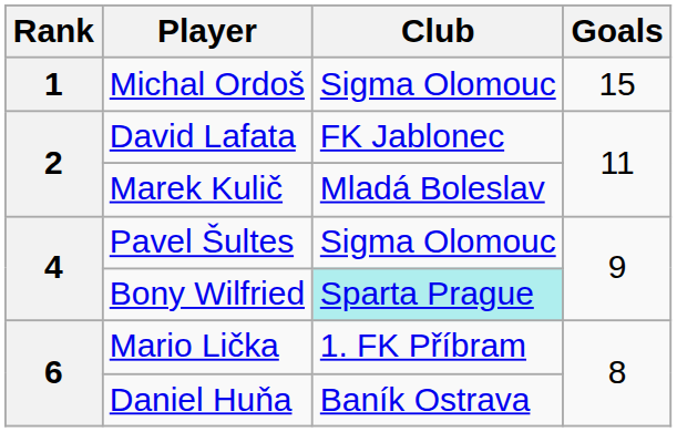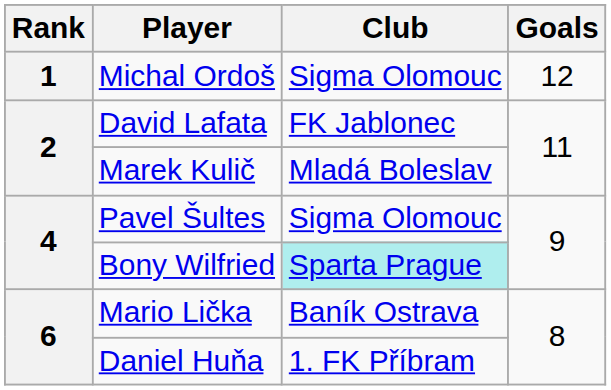 <table class="wikitable" style="text-align:center">
 <tr>
 <th>Rank</th>
 <th>Player</th>
 <th>Club</th>
 <th>Goals</th>
 </tr>
 <tr>
 <th>1</th>
 <td align="left"> <a href='#'>Michal Ordoš</a></td>
 <td align="left"><a href='#'>Sigma Olomouc</a></td>
-<td>15</td>
+<td>12</td>
 </tr>
 <tr>
 <th rowspan="2">2</th>
 <td align="left"> <a href='#'>David Lafata</a></td>
 <td align="left"><a href='#'>FK Jablonec</a></td>
 <td rowspan="2">11</td>
 </tr>
 <tr>
 <td align="left"> <a href='#'>Marek Kulič</a></td>
 <td align="left"><a href='#'>Mladá Boleslav</a></td>
 </tr>
 <tr>
 <th rowspan="2">4</th>
 <td align="left"> <a href='#'>Pavel Šultes</a></td>
 <td align="left"><a href='#'>Sigma Olomouc</a></td>
 <td rowspan="2">9</td>
 </tr>
 <tr>
 <td align="left"> <a href='#'>Bony Wilfried</a></td>
 <td align="left" style="background: paleturquoise;"><a href='#'>Sparta Prague</a></td>
 </tr>
 <tr>
 <th rowspan="2">6</th>
 <td align="left"> <a href='#'>Mario Lička</a></td>
-<td align="left"><a href='#'>1. FK Příbram</a></td>
+<td align="left"><a href='#'>Baník Ostrava</a></td>
 <td rowspan="2">8</td>
 </tr>
 <tr>
 <td align="left"> <a href='#'>Daniel Huňa</a></td>
-<td align="left"><a href='#'>Baník Ostrava</a></td>
+<td align="left"><a href='#'>1. FK Příbram</a></td>
 </tr>
 </table>
